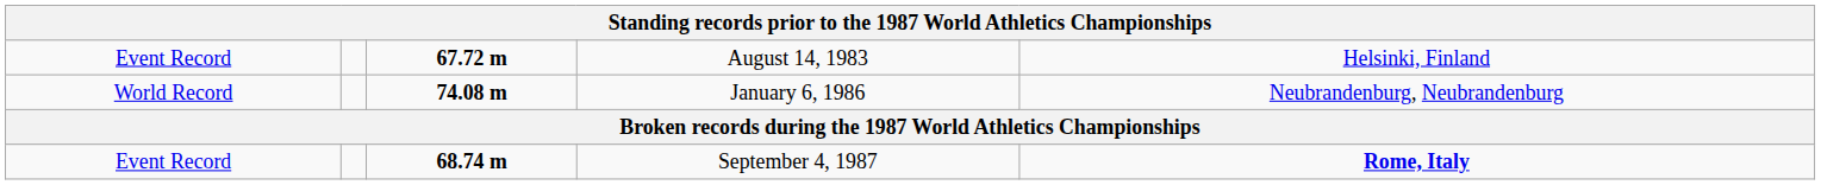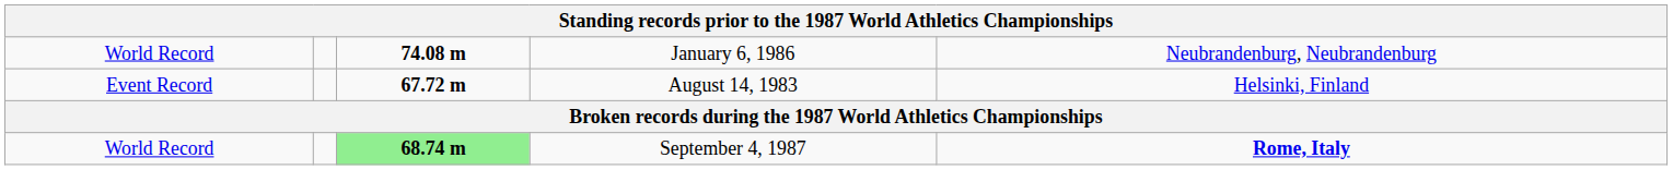 <table class="wikitable" style=" text-align:center; font-size:110%;" width="95%">
 <tr>
 <th colspan="5">Standing records prior to the 1987 World Athletics Championships</th>
+</tr>
+<tr>
+<td><a href='#'>World Record</a></td>
+<td></td>
+<td><strong>74.08 m</strong></td>
+<td>January 6, 1986</td>
+<td> <a href='#'>Neubrandenburg</a>, <a href='#'>Neubrandenburg</a></td>
 </tr>
 <tr>
 <td><a href='#'>Event Record</a></td>
 <td></td>
 <td><strong>67.72 m</strong></td>
 <td>August 14, 1983</td>
 <td> <a href='#'>Helsinki, Finland</a></td>
 </tr>
 <tr>
-<td><a href='#'>World Record</a></td>
-<td></td>
-<td><strong>74.08 m</strong></td>
-<td>January 6, 1986</td>
-<td> <a href='#'>Neubrandenburg</a>, <a href='#'>Neubrandenburg</a></td>
-</tr>
-<tr>
 <th colspan="5">Broken records during the 1987 World Athletics Championships</th>
 </tr>
 <tr>
-<td><a href='#'>Event Record</a></td>
+<td><a href='#'>World Record</a></td>
 <td></td>
-<td><strong>68.74 m</strong></td>
+<td style="background: lightgreen;"><strong>68.74 m</strong></td>
 <td>September 4, 1987</td>
 <td><strong> <a href='#'>Rome, Italy</a></strong></td>
 </tr>
 </table>
